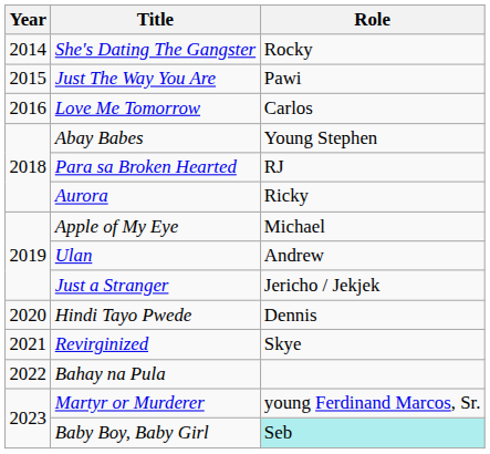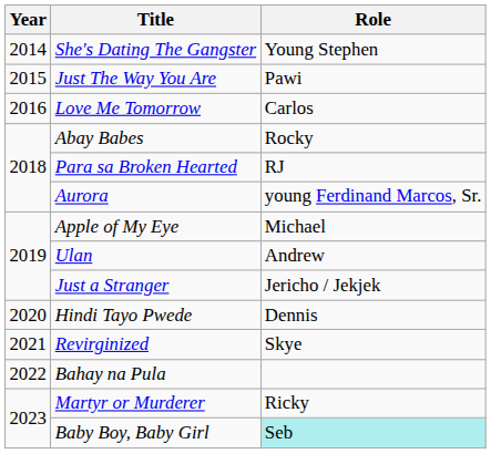 <table class="wikitable sortable">
 <tr>
 <th>Year</th>
 <th>Title</th>
 <th>Role</th>
 </tr>
 <tr>
 <td>2014</td>
 <td><em><a href='#'>She's Dating The Gangster</a></em></td>
-<td>Rocky</td>
+<td>Young Stephen</td>
 </tr>
 <tr>
 <td>2015</td>
 <td><em><a href='#'>Just The Way You Are</a></em></td>
 <td>Pawi</td>
 </tr>
 <tr>
 <td>2016</td>
 <td><em><a href='#'>Love Me Tomorrow</a></em></td>
 <td>Carlos</td>
 </tr>
 <tr>
 <td rowspan="3">2018</td>
 <td><em>Abay Babes</em></td>
-<td>Young Stephen</td>
+<td>Rocky</td>
 </tr>
 <tr>
 <td><em><a href='#'>Para sa Broken Hearted</a></em></td>
 <td>RJ</td>
 </tr>
 <tr>
 <td><em><a href='#'>Aurora</a></em></td>
-<td>Ricky</td>
+<td>young <a href='#'>Ferdinand Marcos</a>, Sr.</td>
 </tr>
 <tr>
 <td rowspan="3">2019</td>
 <td><em>Apple of My Eye</em></td>
 <td>Michael</td>
 </tr>
 <tr>
 <td><em><a href='#'>Ulan</a></em></td>
 <td>Andrew</td>
 </tr>
 <tr>
 <td><em><a href='#'>Just a Stranger</a></em></td>
 <td>Jericho / Jekjek</td>
 </tr>
 <tr>
 <td>2020</td>
 <td><em>Hindi Tayo Pwede</em></td>
 <td>Dennis</td>
 </tr>
 <tr>
 <td>2021</td>
 <td><em><a href='#'>Revirginized</a></em></td>
 <td>Skye</td>
 </tr>
 <tr>
 <td>2022</td>
 <td><em>Bahay na Pula</em></td>
 <td></td>
 </tr>
 <tr>
 <td rowspan="2">2023</td>
 <td><em><a href='#'>Martyr or Murderer</a></em></td>
-<td>young <a href='#'>Ferdinand Marcos</a>, Sr.</td>
+<td>Ricky</td>
 </tr>
 <tr>
 <td><em>Baby Boy, Baby Girl</em></td>
 <td style="background: paleturquoise;">Seb</td>
 </tr>
 </table>
